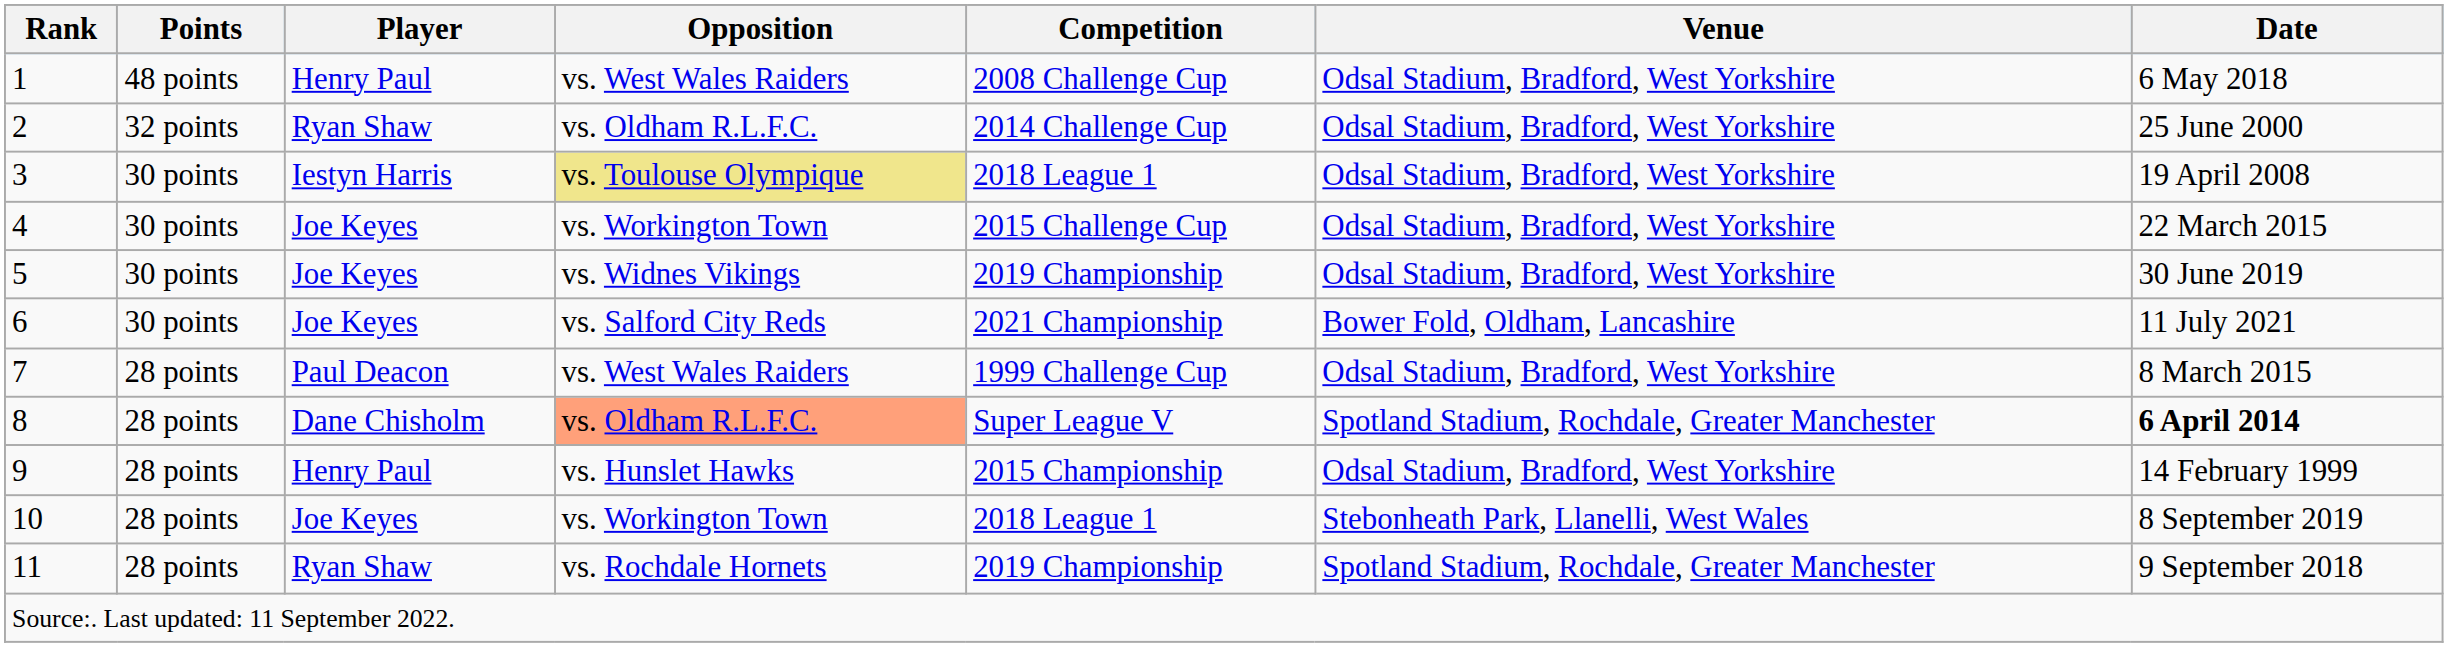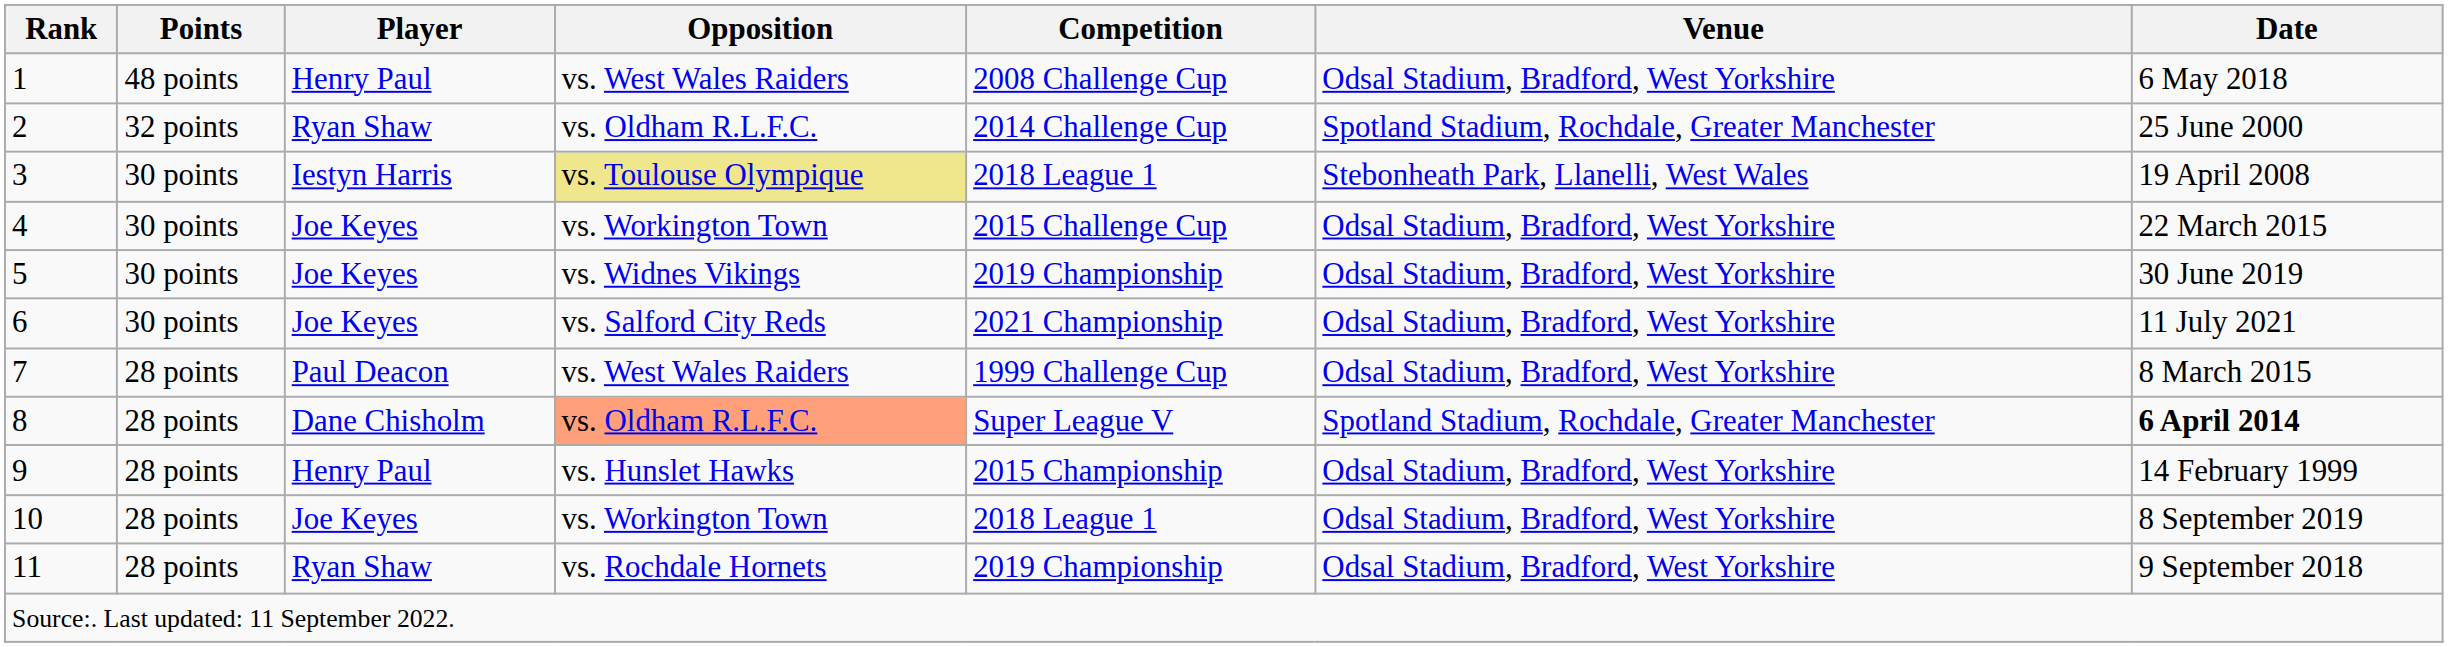 <table class="wikitable" style="width:100%;">
 <tr style="background:#87cefa;">
 <th>Rank</th>
 <th>Points</th>
 <th>Player</th>
 <th>Opposition</th>
 <th>Competition</th>
 <th>Venue</th>
 <th>Date</th>
 </tr>
 <tr>
 <td>1</td>
 <td>48 points</td>
 <td> <a href='#'>Henry Paul</a></td>
 <td>vs. <a href='#'>West Wales Raiders</a></td>
 <td><a href='#'>2008 Challenge Cup</a></td>
 <td> <a href='#'>Odsal Stadium</a>, <a href='#'>Bradford</a>, <a href='#'>West Yorkshire</a></td>
 <td>6 May 2018</td>
 </tr>
 <tr>
 <td>2</td>
 <td>32 points</td>
 <td> <a href='#'>Ryan Shaw</a></td>
 <td>vs. <a href='#'>Oldham R.L.F.C.</a></td>
 <td><a href='#'>2014 Challenge Cup</a></td>
-<td> <a href='#'>Odsal Stadium</a>, <a href='#'>Bradford</a>, <a href='#'>West Yorkshire</a></td>
+<td> <a href='#'>Spotland Stadium</a>, <a href='#'>Rochdale</a>, <a href='#'>Greater Manchester</a></td>
 <td>25 June 2000</td>
 </tr>
 <tr>
 <td>3</td>
 <td>30 points</td>
 <td> <a href='#'>Iestyn Harris</a></td>
 <td style="background: khaki;">vs. <a href='#'>Toulouse Olympique</a></td>
 <td><a href='#'>2018 League 1</a></td>
-<td> <a href='#'>Odsal Stadium</a>, <a href='#'>Bradford</a>, <a href='#'>West Yorkshire</a></td>
+<td> <a href='#'>Stebonheath Park</a>, <a href='#'>Llanelli</a>, <a href='#'>West Wales</a></td>
 <td>19 April 2008</td>
 </tr>
 <tr>
 <td>4</td>
 <td>30 points</td>
 <td> <a href='#'>Joe Keyes</a></td>
 <td>vs. <a href='#'>Workington Town</a></td>
 <td><a href='#'>2015 Challenge Cup</a></td>
 <td> <a href='#'>Odsal Stadium</a>, <a href='#'>Bradford</a>, <a href='#'>West Yorkshire</a></td>
 <td>22 March 2015</td>
 </tr>
 <tr>
 <td>5</td>
 <td>30 points</td>
 <td> <a href='#'>Joe Keyes</a></td>
 <td>vs. <a href='#'>Widnes Vikings</a></td>
 <td><a href='#'>2019 Championship</a></td>
 <td> <a href='#'>Odsal Stadium</a>, <a href='#'>Bradford</a>, <a href='#'>West Yorkshire</a></td>
 <td>30 June 2019</td>
 </tr>
 <tr>
 <td>6</td>
 <td>30 points</td>
 <td> <a href='#'>Joe Keyes</a></td>
 <td>vs. <a href='#'>Salford City Reds</a></td>
 <td><a href='#'>2021 Championship</a></td>
-<td> <a href='#'>Bower Fold</a>, <a href='#'>Oldham</a>, <a href='#'>Lancashire</a></td>
+<td> <a href='#'>Odsal Stadium</a>, <a href='#'>Bradford</a>, <a href='#'>West Yorkshire</a></td>
 <td>11 July 2021</td>
 </tr>
 <tr>
 <td>7</td>
 <td>28 points</td>
 <td> <a href='#'>Paul Deacon</a></td>
 <td>vs. <a href='#'>West Wales Raiders</a></td>
 <td><a href='#'>1999 Challenge Cup</a></td>
 <td> <a href='#'>Odsal Stadium</a>, <a href='#'>Bradford</a>, <a href='#'>West Yorkshire</a></td>
 <td>8 March 2015</td>
 </tr>
 <tr>
 <td>8</td>
 <td>28 points</td>
 <td> <a href='#'>Dane Chisholm</a></td>
 <td style="background: lightsalmon;">vs. <a href='#'>Oldham R.L.F.C.</a></td>
 <td><a href='#'>Super League V</a></td>
 <td> <a href='#'>Spotland Stadium</a>, <a href='#'>Rochdale</a>, <a href='#'>Greater Manchester</a></td>
 <td><strong>6 April 2014</strong></td>
 </tr>
 <tr>
 <td>9</td>
 <td>28 points</td>
 <td> <a href='#'>Henry Paul</a></td>
 <td>vs. <a href='#'>Hunslet Hawks</a></td>
 <td><a href='#'>2015 Championship</a></td>
 <td> <a href='#'>Odsal Stadium</a>, <a href='#'>Bradford</a>, <a href='#'>West Yorkshire</a></td>
 <td>14 February 1999</td>
 </tr>
 <tr>
 <td>10</td>
 <td>28 points</td>
 <td> <a href='#'>Joe Keyes</a></td>
 <td>vs. <a href='#'>Workington Town</a></td>
 <td><a href='#'>2018 League 1</a></td>
-<td> <a href='#'>Stebonheath Park</a>, <a href='#'>Llanelli</a>, <a href='#'>West Wales</a></td>
+<td> <a href='#'>Odsal Stadium</a>, <a href='#'>Bradford</a>, <a href='#'>West Yorkshire</a></td>
 <td>8 September 2019</td>
 </tr>
 <tr>
 <td>11</td>
 <td>28 points</td>
 <td> <a href='#'>Ryan Shaw</a></td>
 <td>vs. <a href='#'>Rochdale Hornets</a></td>
 <td><a href='#'>2019 Championship</a></td>
-<td> <a href='#'>Spotland Stadium</a>, <a href='#'>Rochdale</a>, <a href='#'>Greater Manchester</a></td>
+<td> <a href='#'>Odsal Stadium</a>, <a href='#'>Bradford</a>, <a href='#'>West Yorkshire</a></td>
 <td>9 September 2018</td>
 </tr>
 <tr>
 <td colspan=7><small>Source:. Last updated: 11 September 2022.</small></td>
 </tr>
 </table>
